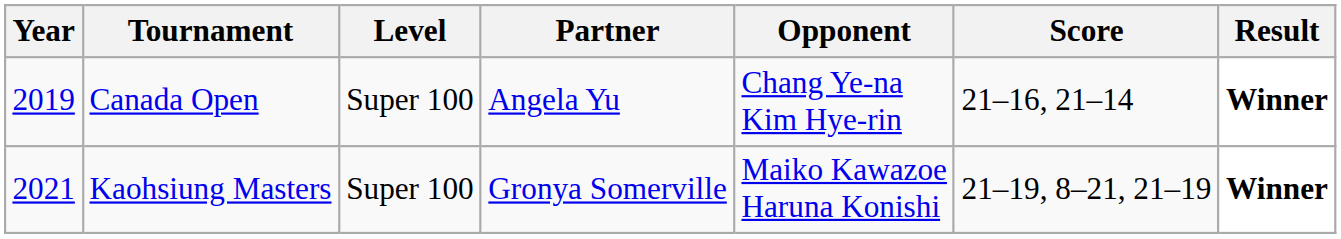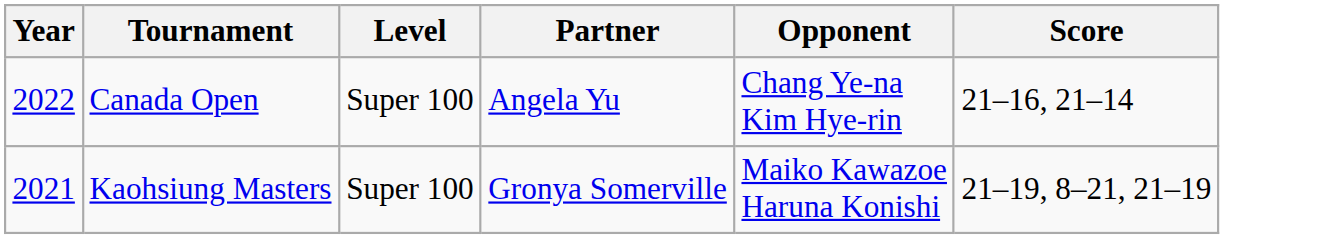 <table class="sortable wikitable" style="font-size: 90%">
 <tr>
 <th>Year</th>
 <th>Tournament</th>
 <th>Level</th>
 <th>Partner</th>
 <th>Opponent</th>
 <th>Score</th>
-<th>Result</th>
 </tr>
 <tr>
-<td align="center"><a href='#'>2019</a></td>
+<td align="center"><a href='#'>2022</a></td>
 <td align="left"><a href='#'>Canada Open</a></td>
 <td align="left">Super 100</td>
 <td align="left"> <a href='#'>Angela Yu</a></td>
 <td align="left"> <a href='#'>Chang Ye-na</a><br> <a href='#'>Kim Hye-rin</a></td>
 <td align="left">21–16, 21–14</td>
-<td style="text-align:left; background:white"> <strong>Winner</strong></td>
 </tr>
 <tr>
 <td align="center"><a href='#'>2021</a></td>
 <td align="left"><a href='#'>Kaohsiung Masters</a></td>
 <td align="left">Super 100</td>
 <td align="left"> <a href='#'>Gronya Somerville</a></td>
 <td align="left"> <a href='#'>Maiko Kawazoe</a><br> <a href='#'>Haruna Konishi</a></td>
 <td align="left">21–19, 8–21, 21–19</td>
-<td style="text-align:left; background:white"> <strong>Winner</strong></td>
 </tr>
 </table>
